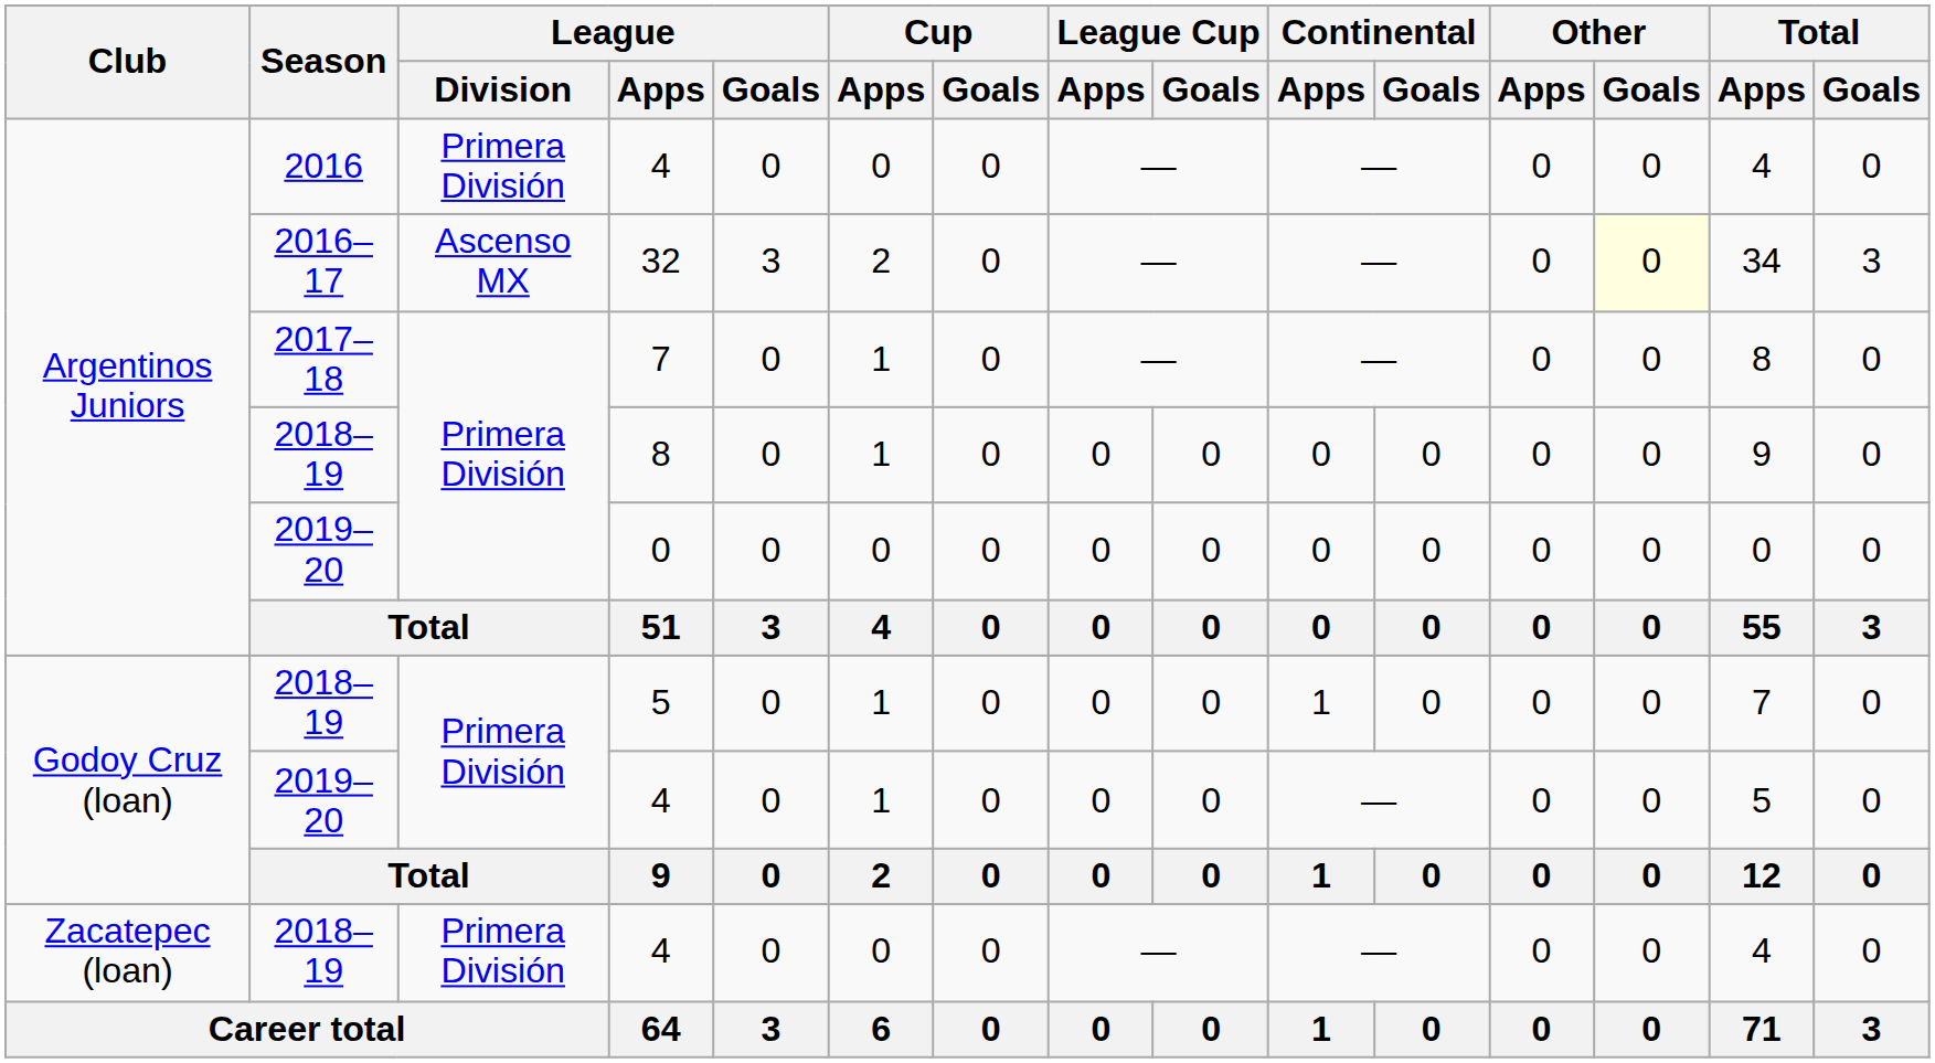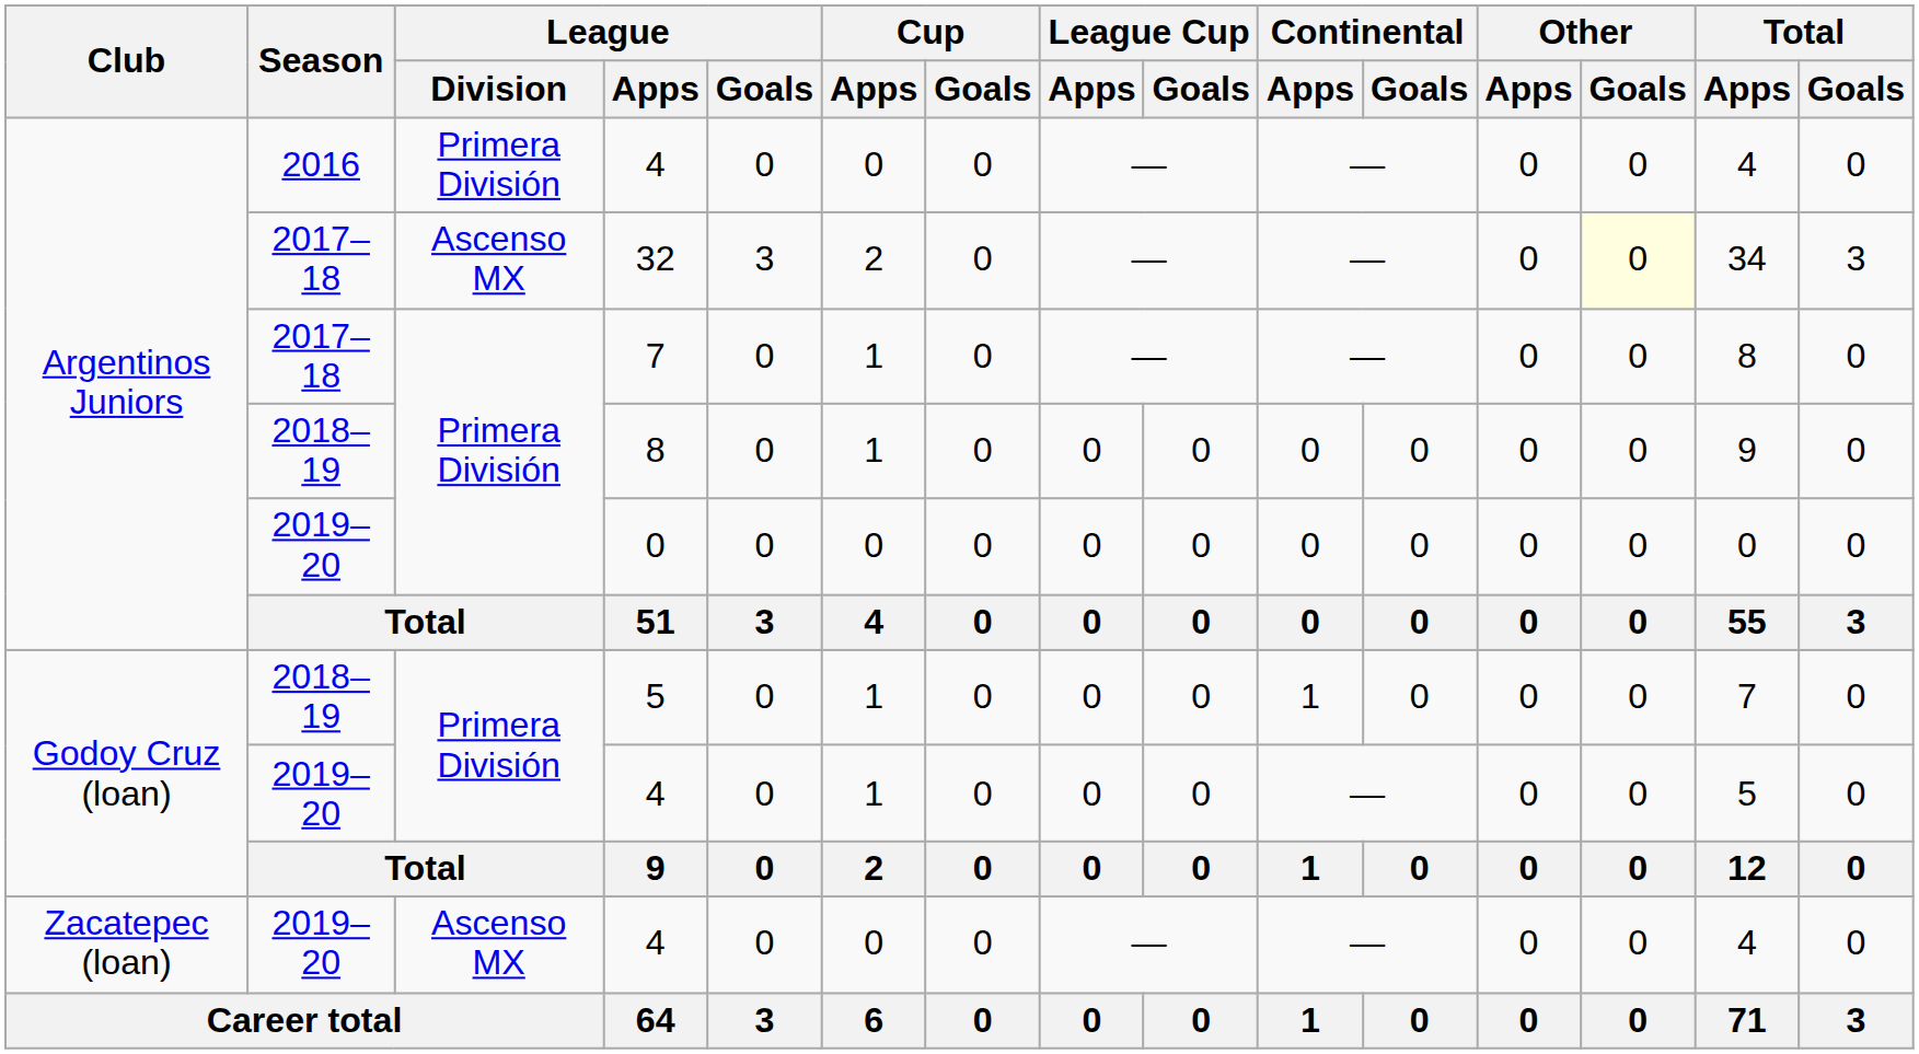 <table class="wikitable" style="text-align:center">
 <tr>
 <th rowspan="2">Club</th>
 <th rowspan="2">Season</th>
 <th colspan="3">League</th>
 <th colspan="2">Cup</th>
 <th colspan="2">League Cup</th>
 <th colspan="2">Continental</th>
 <th colspan="2">Other</th>
 <th colspan="2">Total</th>
 </tr>
 <tr>
 <th>Division</th>
 <th>Apps</th>
 <th>Goals</th>
 <th>Apps</th>
 <th>Goals</th>
 <th>Apps</th>
 <th>Goals</th>
 <th>Apps</th>
 <th>Goals</th>
 <th>Apps</th>
 <th>Goals</th>
 <th>Apps</th>
 <th>Goals</th>
 </tr>
 <tr>
 <td rowspan="6"><a href='#'>Argentinos Juniors</a></td>
 <td><a href='#'>2016</a></td>
 <td rowspan="1"><a href='#'>Primera División</a></td>
 <td>4</td>
 <td>0</td>
 <td>0</td>
 <td>0</td>
 <td colspan="2">—</td>
 <td colspan="2">—</td>
 <td>0</td>
 <td>0</td>
 <td>4</td>
 <td>0</td>
 </tr>
 <tr>
-<td><a href='#'>2016–17</a></td>
+<td><a href='#'>2017–18</a></td>
 <td rowspan="1"><a href='#'>Ascenso MX</a></td>
 <td>32</td>
 <td>3</td>
 <td>2</td>
 <td>0</td>
 <td colspan="2">—</td>
 <td colspan="2">—</td>
 <td>0</td>
 <td style="background: lightyellow;">0</td>
 <td>34</td>
 <td>3</td>
 </tr>
 <tr>
 <td><a href='#'>2017–18</a></td>
 <td rowspan="3"><a href='#'>Primera División</a></td>
 <td>7</td>
 <td>0</td>
 <td>1</td>
 <td>0</td>
 <td colspan="2">—</td>
 <td colspan="2">—</td>
 <td>0</td>
 <td>0</td>
 <td>8</td>
 <td>0</td>
 </tr>
 <tr>
 <td><a href='#'>2018–19</a></td>
 <td>8</td>
 <td>0</td>
 <td>1</td>
 <td>0</td>
 <td>0</td>
 <td>0</td>
 <td>0</td>
 <td>0</td>
 <td>0</td>
 <td>0</td>
 <td>9</td>
 <td>0</td>
 </tr>
 <tr>
 <td><a href='#'>2019–20</a></td>
 <td>0</td>
 <td>0</td>
 <td>0</td>
 <td>0</td>
 <td>0</td>
 <td>0</td>
 <td>0</td>
 <td>0</td>
 <td>0</td>
 <td>0</td>
 <td>0</td>
 <td>0</td>
 </tr>
 <tr>
 <th colspan="2">Total</th>
 <th>51</th>
 <th>3</th>
 <th>4</th>
 <th>0</th>
 <th>0</th>
 <th>0</th>
 <th>0</th>
 <th>0</th>
 <th>0</th>
 <th>0</th>
 <th>55</th>
 <th>3</th>
 </tr>
 <tr>
 <td rowspan="3"><a href='#'>Godoy Cruz</a> (loan)</td>
 <td><a href='#'>2018–19</a></td>
 <td rowspan="2"><a href='#'>Primera División</a></td>
 <td>5</td>
 <td>0</td>
 <td>1</td>
 <td>0</td>
 <td>0</td>
 <td>0</td>
 <td>1</td>
 <td>0</td>
 <td>0</td>
 <td>0</td>
 <td>7</td>
 <td>0</td>
 </tr>
 <tr>
 <td><a href='#'>2019–20</a></td>
 <td>4</td>
 <td>0</td>
 <td>1</td>
 <td>0</td>
 <td>0</td>
 <td>0</td>
 <td colspan="2">—</td>
 <td>0</td>
 <td>0</td>
 <td>5</td>
 <td>0</td>
 </tr>
 <tr>
 <th colspan="2">Total</th>
 <th>9</th>
 <th>0</th>
 <th>2</th>
 <th>0</th>
 <th>0</th>
 <th>0</th>
 <th>1</th>
 <th>0</th>
 <th>0</th>
 <th>0</th>
 <th>12</th>
 <th>0</th>
 </tr>
 <tr>
 <td rowspan="1"><a href='#'>Zacatepec</a> (loan)</td>
-<td><a href='#'>2018–19</a></td>
-<td rowspan="1"><a href='#'>Primera División</a></td>
+<td><a href='#'>2019–20</a></td>
+<td rowspan="1"><a href='#'>Ascenso MX</a></td>
 <td>4</td>
 <td>0</td>
 <td>0</td>
 <td>0</td>
 <td colspan="2">—</td>
 <td colspan="2">—</td>
 <td>0</td>
 <td>0</td>
 <td>4</td>
 <td>0</td>
 </tr>
 <tr>
 <th colspan="3">Career total</th>
 <th>64</th>
 <th>3</th>
 <th>6</th>
 <th>0</th>
 <th>0</th>
 <th>0</th>
 <th>1</th>
 <th>0</th>
 <th>0</th>
 <th>0</th>
 <th>71</th>
 <th>3</th>
 </tr>
 </table>
